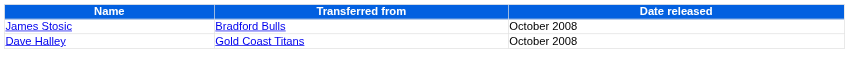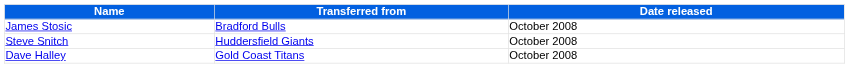 <table border="1" width="95%" bordercolor="#FFFFFF" style="border-collapse: collapse; border-color: #E0E0E0;">
 <tr style="background:#0260E0; color:white">
 <th width=25%>Name</th>
 <th width=35%>Transferred from</th>
 <th width=45%>Date released</th>
 </tr>
 <tr>
 <td><a href='#'>James Stosic</a></td>
 <td><a href='#'>Bradford Bulls</a></td>
 <td>October 2008</td>
 </tr>
 <tr>
+<td><a href='#'>Steve Snitch</a></td>
+<td><a href='#'>Huddersfield Giants</a></td>
+<td>October 2008</td>
+</tr>
+<tr>
 <td><a href='#'>Dave Halley</a></td>
 <td><a href='#'>Gold Coast Titans</a></td>
 <td>October 2008</td>
 </tr>
 </table>
